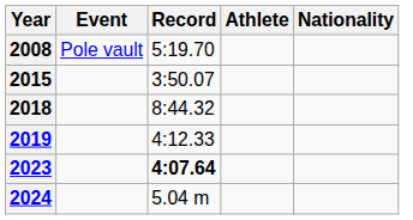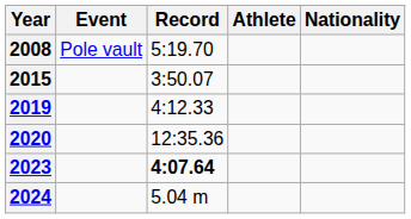 <table class="wikitable sortable plainrowheaders">
 <tr>
 <th scope="col">Year</th>
 <th scope="col">Event</th>
 <th scope="col">Record</th>
 <th scope="col">Athlete</th>
 <th scope="col">Nationality</th>
 </tr>
 <tr>
 <th scope="row"><strong>2008</strong></th>
 <td><a href='#'>Pole vault</a></td>
 <td>5:19.70</td>
 <td></td>
 <td></td>
 </tr>
 <tr>
 <th scope="row"><strong>2015</strong></th>
 <td></td>
 <td>3:50.07</td>
 <td></td>
 <td></td>
 </tr>
 <tr>
-<th scope="row"><strong>2018</strong></th>
+<th scope="row"><strong><a href='#'>2019</a></strong></th>
 <td></td>
-<td>8:44.32</td>
+<td>4:12.33</td>
 <td></td>
 <td></td>
 </tr>
 <tr>
-<th scope="row"><strong><a href='#'>2019</a></strong></th>
+<th scope="row"><strong><a href='#'>2020</a></strong></th>
 <td></td>
-<td>4:12.33</td>
+<td>12:35.36</td>
 <td></td>
 <td></td>
 </tr>
 <tr>
 <th scope="row"><strong><a href='#'>2023</a></strong></th>
 <td></td>
 <td><strong>4:07.64</strong></td>
 <td></td>
 <td></td>
 </tr>
 <tr>
 <th scope="row"><strong><a href='#'>2024</a></strong></th>
 <td></td>
 <td>5.04 m</td>
 <td></td>
 <td></td>
 </tr>
 </table>
